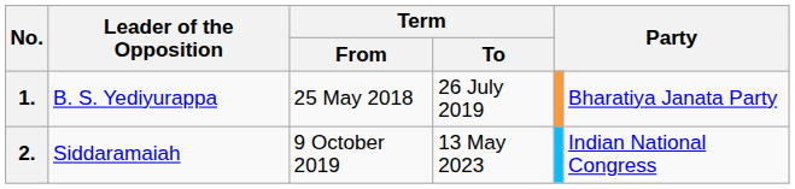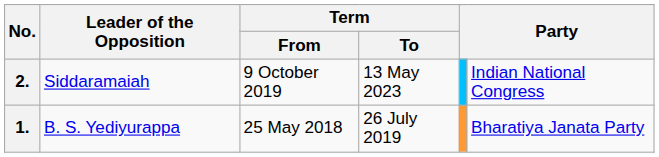 <table class="wikitable sortable" border="1">
 <tr>
 <th rowspan=2>No.</th>
 <th rowspan=2>Leader of the Opposition</th>
 <th colspan=2>Term</th>
 <th rowspan=2 colspan=2>Party</th>
 </tr>
 <tr>
 <th>From</th>
 <th>To</th>
 </tr>
 <tr>
+<th>2.</th>
+<td><a href='#'>Siddaramaiah</a></td>
+<td>9 October 2019</td>
+<td>13 May 2023</td>
+<td bgcolor=#00BFFF></td>
+<td><a href='#'>Indian National Congress</a></td>
+</tr>
+<tr>
 <th>1.</th>
 <td><a href='#'>B. S. Yediyurappa</a></td>
 <td>25 May 2018</td>
 <td>26 July 2019</td>
 <td bgcolor=#FF9933></td>
 <td><a href='#'>Bharatiya Janata Party</a></td>
 </tr>
-<tr>
-<th>2.</th>
-<td><a href='#'>Siddaramaiah</a></td>
-<td>9 October 2019</td>
-<td>13 May 2023</td>
-<td bgcolor=#00BFFF></td>
-<td><a href='#'>Indian National Congress</a></td>
-</tr>
 </table>
